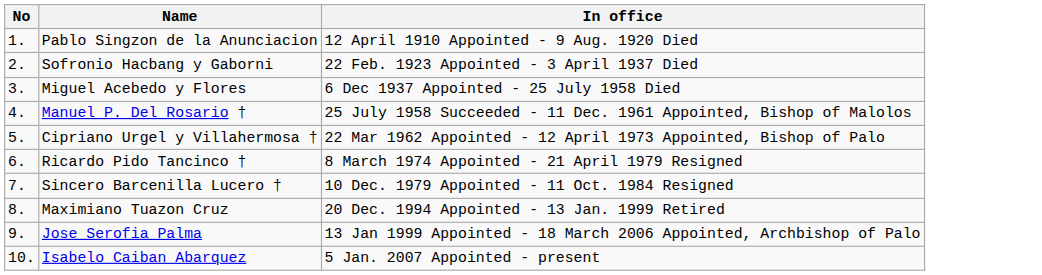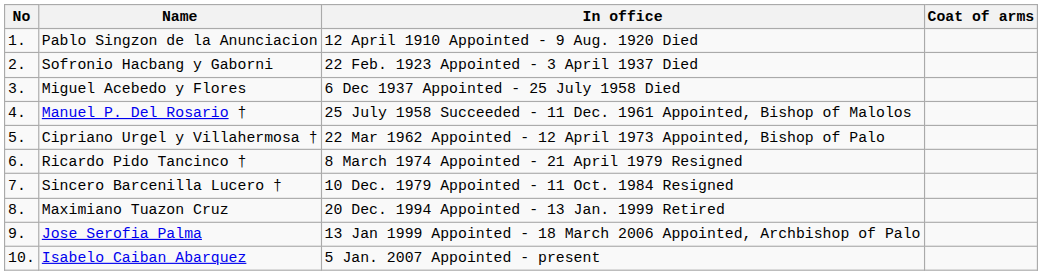 <table class="wikitable">
 <tr>
 <th>No</th>
 <th>Name</th>
 <th>In office</th>
+<th>Coat of arms</th>
 </tr>
 <tr>
 <td>1.</td>
 <td>Pablo Singzon de la Anunciacion</td>
 <td>12 April 1910 Appointed - 9 Aug. 1920 Died</td>
+<td></td>
 </tr>
 <tr>
 <td>2.</td>
 <td>Sofronio Hacbang y Gaborni</td>
 <td>22 Feb. 1923 Appointed - 3 April 1937 Died</td>
+<td></td>
 </tr>
 <tr>
 <td>3.</td>
 <td>Miguel Acebedo y Flores</td>
 <td>6 Dec 1937 Appointed - 25 July 1958 Died</td>
+<td></td>
 </tr>
 <tr>
 <td>4.</td>
 <td><a href='#'>Manuel P. Del Rosario</a> †</td>
 <td>25 July 1958 Succeeded - 11 Dec. 1961 Appointed, Bishop of Malolos</td>
+<td></td>
 </tr>
 <tr>
 <td>5.</td>
 <td>Cipriano Urgel y Villahermosa †</td>
 <td>22 Mar 1962 Appointed - 12 April 1973 Appointed, Bishop of Palo</td>
+<td></td>
 </tr>
 <tr>
 <td>6.</td>
 <td>Ricardo Pido Tancinco †</td>
 <td>8 March 1974 Appointed - 21 April 1979 Resigned</td>
+<td></td>
 </tr>
 <tr>
 <td>7.</td>
 <td>Sincero Barcenilla Lucero †</td>
 <td>10 Dec. 1979 Appointed - 11 Oct. 1984 Resigned</td>
+<td></td>
 </tr>
 <tr>
 <td>8.</td>
 <td>Maximiano Tuazon Cruz</td>
 <td>20 Dec. 1994 Appointed - 13 Jan. 1999 Retired</td>
+<td></td>
 </tr>
 <tr>
 <td>9.</td>
 <td><a href='#'>Jose Serofia Palma</a></td>
 <td>13 Jan 1999 Appointed - 18 March 2006 Appointed, Archbishop of Palo</td>
+<td></td>
 </tr>
 <tr>
 <td>10.</td>
 <td><a href='#'>Isabelo Caiban Abarquez</a></td>
 <td>5 Jan. 2007 Appointed - present</td>
+<td></td>
 </tr>
 </table>
